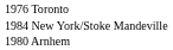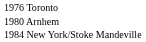 <table>
 <tr>
 <td>1976 Toronto <br></td>
+<td></td>
+<td></td>
+<td></td>
+</tr>
+<tr>
+<td>1980 Arnhem <br></td>
 <td></td>
 <td></td>
 <td></td>
 </tr>
 <tr>
 <td>1984 New York/Stoke Mandeville <br></td>
 <td></td>
 <td></td>
 <td></td>
 </tr>
-<tr>
-<td>1980 Arnhem <br></td>
-<td></td>
-<td></td>
-<td></td>
-</tr>
 </table>
